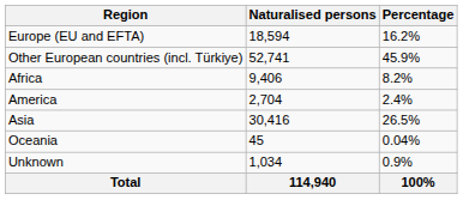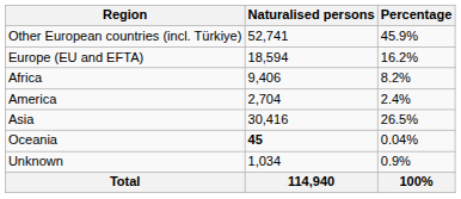 <table class="wikitable sortable">
 <tr>
 <th>Region</th>
 <th>Naturalised persons</th>
 <th>Percentage</th>
 </tr>
 <tr>
+<td>Other European countries (incl. Türkiye)</td>
+<td>52,741</td>
+<td>45.9%</td>
+</tr>
+<tr>
 <td>Europe (EU and EFTA)</td>
 <td>18,594</td>
 <td>16.2%</td>
-</tr>
-<tr>
-<td>Other European countries (incl. Türkiye)</td>
-<td>52,741</td>
-<td>45.9%</td>
 </tr>
 <tr>
 <td>Africa</td>
 <td>9,406</td>
 <td>8.2%</td>
 </tr>
 <tr>
 <td>America</td>
 <td>2,704</td>
 <td>2.4%</td>
 </tr>
 <tr>
 <td>Asia</td>
 <td>30,416</td>
 <td>26.5%</td>
 </tr>
 <tr>
 <td>Oceania</td>
-<td>45</td>
+<td><strong>45</strong></td>
 <td>0.04%</td>
 </tr>
 <tr>
 <td>Unknown</td>
 <td>1,034</td>
 <td>0.9%</td>
 </tr>
 <tr>
 <th>Total</th>
 <th>114,940</th>
 <th>100%</th>
 </tr>
 </table>
